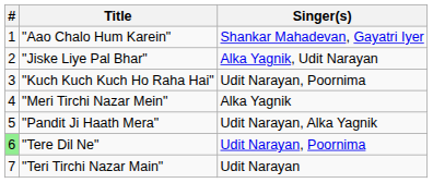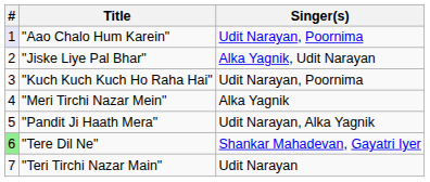 <table class="wikitable" style="font-size:95%;">
 <tr>
 <th>#</th>
 <th>Title</th>
 <th>Singer(s)</th>
 </tr>
 <tr>
-<td>1</td>
+<td style="background: lavender;">1</td>
 <td>"Aao Chalo Hum Karein"</td>
-<td><a href='#'>Shankar Mahadevan</a>, <a href='#'>Gayatri Iyer</a></td>
+<td><a href='#'>Udit Narayan</a>, <a href='#'>Poornima</a></td>
 </tr>
 <tr>
 <td>2</td>
 <td>"Jiske Liye Pal Bhar"</td>
 <td><a href='#'>Alka Yagnik</a>, Udit Narayan</td>
 </tr>
 <tr>
 <td>3</td>
 <td>"Kuch Kuch Kuch Ho Raha Hai"</td>
 <td>Udit Narayan, Poornima</td>
 </tr>
 <tr>
 <td>4</td>
 <td>"Meri Tirchi Nazar Mein"</td>
 <td>Alka Yagnik</td>
 </tr>
 <tr>
 <td>5</td>
 <td>"Pandit Ji Haath Mera"</td>
 <td>Udit Narayan, Alka Yagnik</td>
 </tr>
 <tr>
 <td style="background: lightgreen;">6</td>
 <td>"Tere Dil Ne"</td>
-<td><a href='#'>Udit Narayan</a>, <a href='#'>Poornima</a></td>
+<td><a href='#'>Shankar Mahadevan</a>, <a href='#'>Gayatri Iyer</a></td>
 </tr>
 <tr>
 <td>7</td>
 <td>"Teri Tirchi Nazar Main"</td>
 <td>Udit Narayan</td>
 </tr>
 </table>
